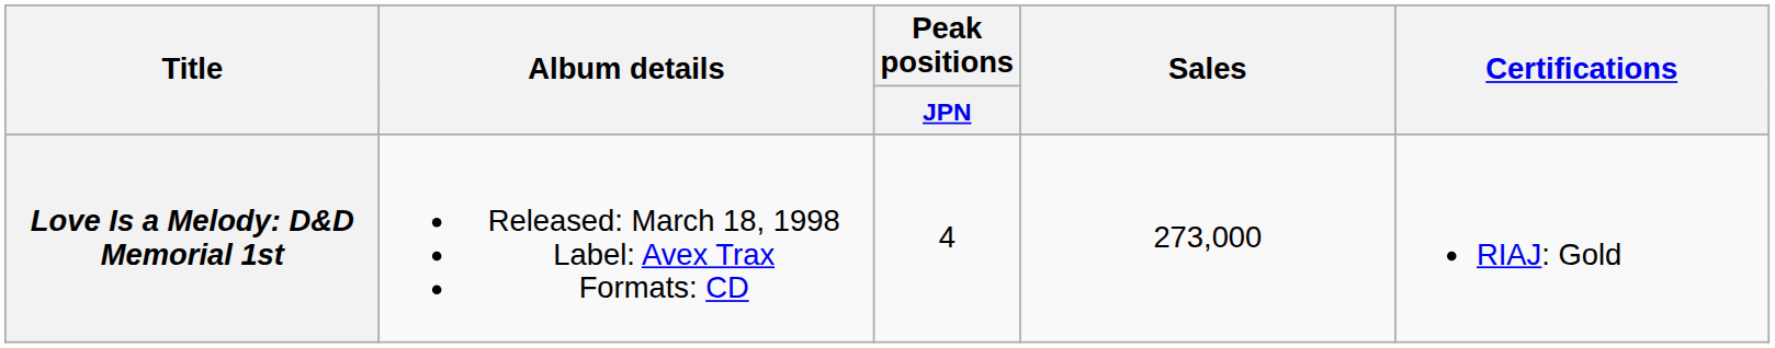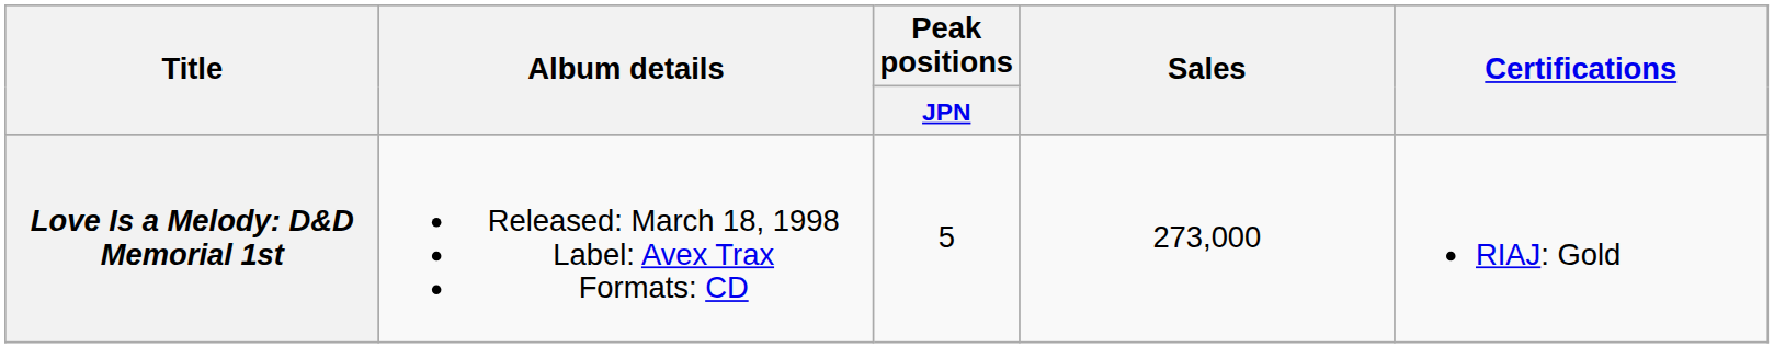 <table class="wikitable plainrowheaders" style="text-align:center;">
 <tr>
 <th style="width:12em;" rowspan="2">Title</th>
 <th style="width:16em;" rowspan="2">Album details</th>
 <th colspan="1">Peak positions</th>
 <th style="width:12em;" rowspan="2">Sales</th>
 <th style="width:12em;" rowspan="2"><a href='#'>Certifications</a></th>
 </tr>
 <tr>
 <th style="width:2.5em;"><small><a href='#'>JPN</a></small><br></th>
 </tr>
 <tr>
 <th scope="row"><em>Love Is a Melody: D&D Memorial 1st</em></th>
 <td><br><ul><li>Released: March 18, 1998</li><li>Label: <a href='#'>Avex Trax</a></li><li>Formats: <a href='#'>CD</a></li></ul></td>
-<td>4</td>
+<td>5</td>
 <td>273,000</td>
 <td align="left"><br><ul><li><a href='#'>RIAJ</a>: Gold</li></ul></td>
 </tr>
 </table>
